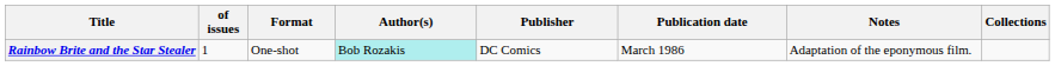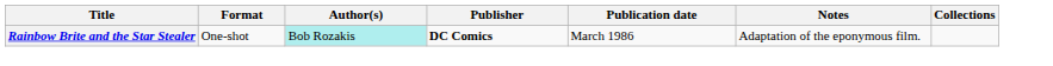 <table class="wikitable">
 <tr>
 <th>Title</th>
-<th style="width:40pt"> of issues</th>
 <th style="width:75pt">Format</th>
 <th style="width:125pt">Author(s)</th>
 <th style="width:125pt">Publisher</th>
 <th style="width:150pt">Publication date</th>
 <th style="width:175pt">Notes</th>
 <th>Collections</th>
 </tr>
 <tr>
 <th><em><a href='#'>Rainbow Brite and the Star Stealer</a></em></th>
-<td>1</td>
 <td>One-shot</td>
 <td style="background: paleturquoise;">Bob Rozakis</td>
-<td>DC Comics</td>
+<td><strong>DC Comics</strong></td>
 <td>March 1986</td>
 <td>Adaptation of the eponymous film.</td>
 <td></td>
 </tr>
 </table>
